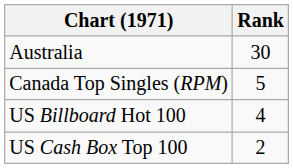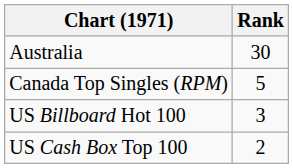 <table class="wikitable sortable">
 <tr>
 <th align="left">Chart (1971)</th>
 <th style="text-align:center;">Rank</th>
 </tr>
 <tr>
 <td>Australia</td>
 <td style="text-align:center;">30</td>
 </tr>
 <tr>
 <td>Canada Top Singles (<em>RPM</em>)</td>
 <td style="text-align:center;">5</td>
 </tr>
 <tr>
 <td>US <em>Billboard</em> Hot 100</td>
-<td style="text-align:center;">4</td>
+<td style="text-align:center;">3</td>
 </tr>
 <tr>
 <td>US <em>Cash Box</em> Top 100</td>
 <td style="text-align:center;">2</td>
 </tr>
 </table>
